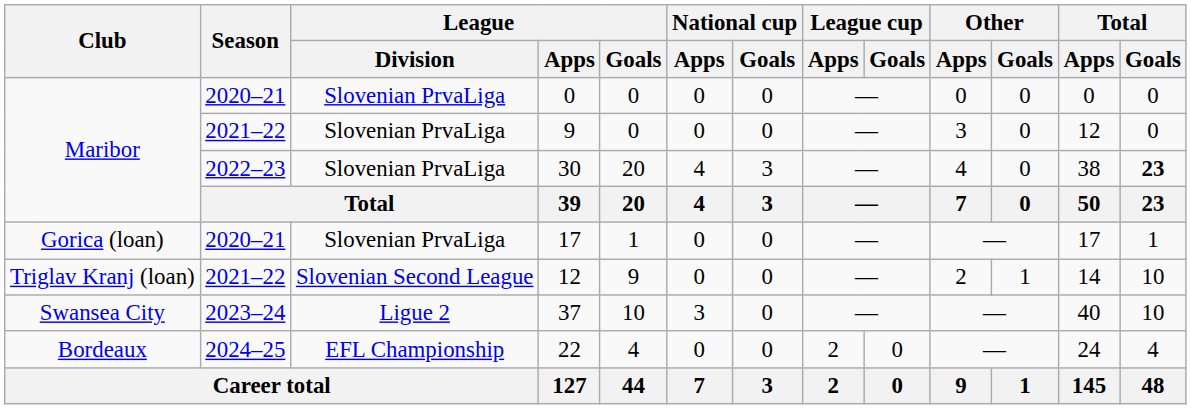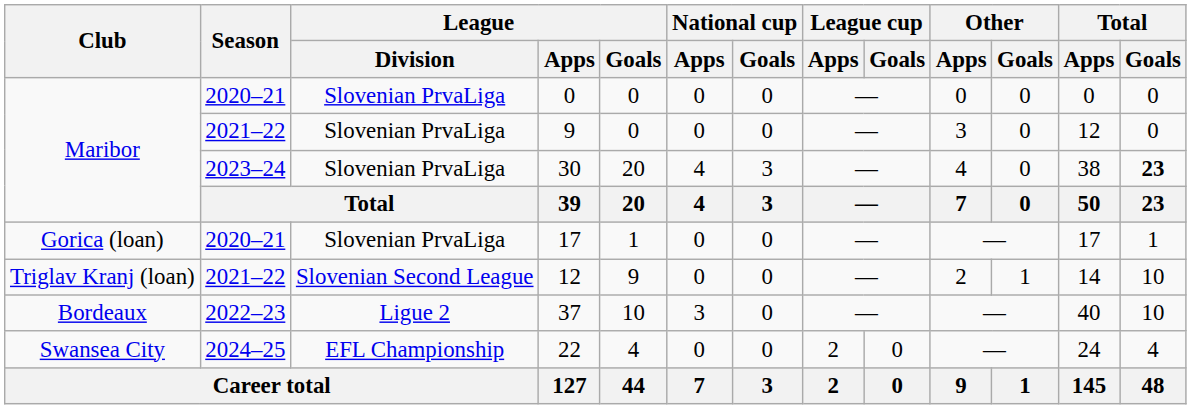 <table class="wikitable" style="text-align: center;">
 <tr>
 <th rowspan="2">Club</th>
 <th rowspan="2">Season</th>
 <th colspan="3">League</th>
 <th colspan="2">National cup</th>
 <th colspan="2">League cup</th>
 <th colspan="2">Other</th>
 <th colspan="2">Total</th>
 </tr>
 <tr>
 <th>Division</th>
 <th>Apps</th>
 <th>Goals</th>
 <th>Apps</th>
 <th>Goals</th>
 <th>Apps</th>
 <th>Goals</th>
 <th>Apps</th>
 <th>Goals</th>
 <th>Apps</th>
 <th>Goals</th>
 </tr>
 <tr>
 <td rowspan=4><a href='#'>Maribor</a></td>
 <td><a href='#'>2020–21</a></td>
 <td><a href='#'>Slovenian PrvaLiga</a></td>
 <td>0</td>
 <td>0</td>
 <td>0</td>
 <td>0</td>
 <td colspan=2>—</td>
 <td>0</td>
 <td>0</td>
 <td>0</td>
 <td>0</td>
 </tr>
 <tr>
 <td><a href='#'>2021–22</a></td>
 <td>Slovenian PrvaLiga</td>
 <td>9</td>
 <td>0</td>
 <td>0</td>
 <td>0</td>
 <td colspan=2>—</td>
 <td>3</td>
 <td>0</td>
 <td>12</td>
 <td>0</td>
 </tr>
 <tr>
-<td><a href='#'>2022–23</a></td>
+<td><a href='#'>2023–24</a></td>
 <td>Slovenian PrvaLiga</td>
 <td>30</td>
 <td>20</td>
 <td>4</td>
 <td>3</td>
 <td colspan=2>—</td>
 <td>4</td>
 <td>0</td>
 <td>38</td>
 <td><strong>23</strong></td>
 </tr>
 <tr>
 <th colspan=2>Total</th>
 <th>39</th>
 <th>20</th>
 <th>4</th>
 <th>3</th>
 <th colspan=2>—</th>
 <th>7</th>
 <th>0</th>
 <th>50</th>
 <th>23</th>
 </tr>
 <tr>
 <td><a href='#'>Gorica</a> (loan)</td>
 <td><a href='#'>2020–21</a></td>
 <td>Slovenian PrvaLiga</td>
 <td>17</td>
 <td>1</td>
 <td>0</td>
 <td>0</td>
 <td colspan=2>—</td>
 <td colspan=2>—</td>
 <td>17</td>
 <td>1</td>
 </tr>
 <tr>
 <td><a href='#'>Triglav Kranj</a> (loan)</td>
 <td><a href='#'>2021–22</a></td>
 <td><a href='#'>Slovenian Second League</a></td>
 <td>12</td>
 <td>9</td>
 <td>0</td>
 <td>0</td>
 <td colspan=2>—</td>
 <td>2</td>
 <td>1</td>
 <td>14</td>
 <td>10</td>
 </tr>
 <tr>
-<td><a href='#'>Swansea City</a></td>
-<td><a href='#'>2023–24</a></td>
+<td><a href='#'>Bordeaux</a></td>
+<td><a href='#'>2022–23</a></td>
 <td><a href='#'>Ligue 2</a></td>
 <td>37</td>
 <td>10</td>
 <td>3</td>
 <td>0</td>
 <td colspan=2>—</td>
 <td colspan=2>—</td>
 <td>40</td>
 <td>10</td>
 </tr>
 <tr>
-<td><a href='#'>Bordeaux</a></td>
+<td><a href='#'>Swansea City</a></td>
 <td><a href='#'>2024–25</a></td>
 <td><a href='#'>EFL Championship</a></td>
 <td>22</td>
 <td>4</td>
 <td>0</td>
 <td>0</td>
 <td>2</td>
 <td>0</td>
 <td colspan=2>—</td>
 <td>24</td>
 <td>4</td>
 </tr>
 <tr>
 <th colspan="3">Career total</th>
 <th>127</th>
 <th>44</th>
 <th>7</th>
 <th>3</th>
 <th>2</th>
 <th>0</th>
 <th>9</th>
 <th>1</th>
 <th>145</th>
 <th>48</th>
 </tr>
 </table>
